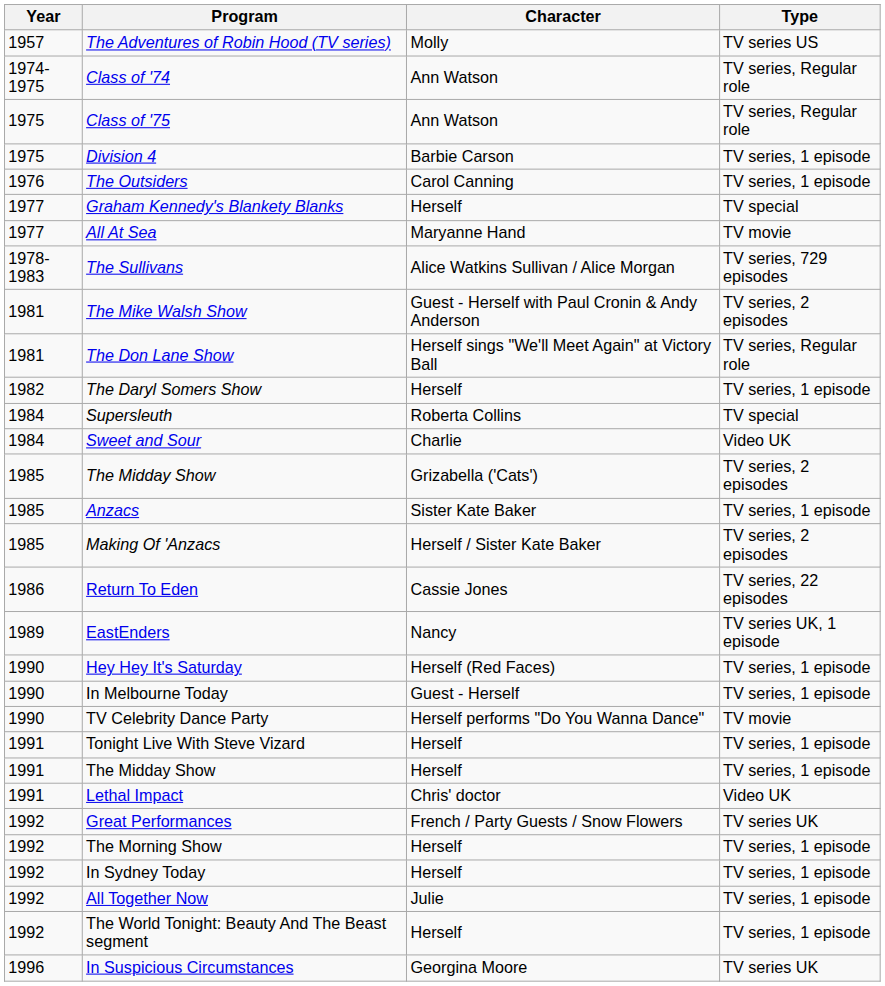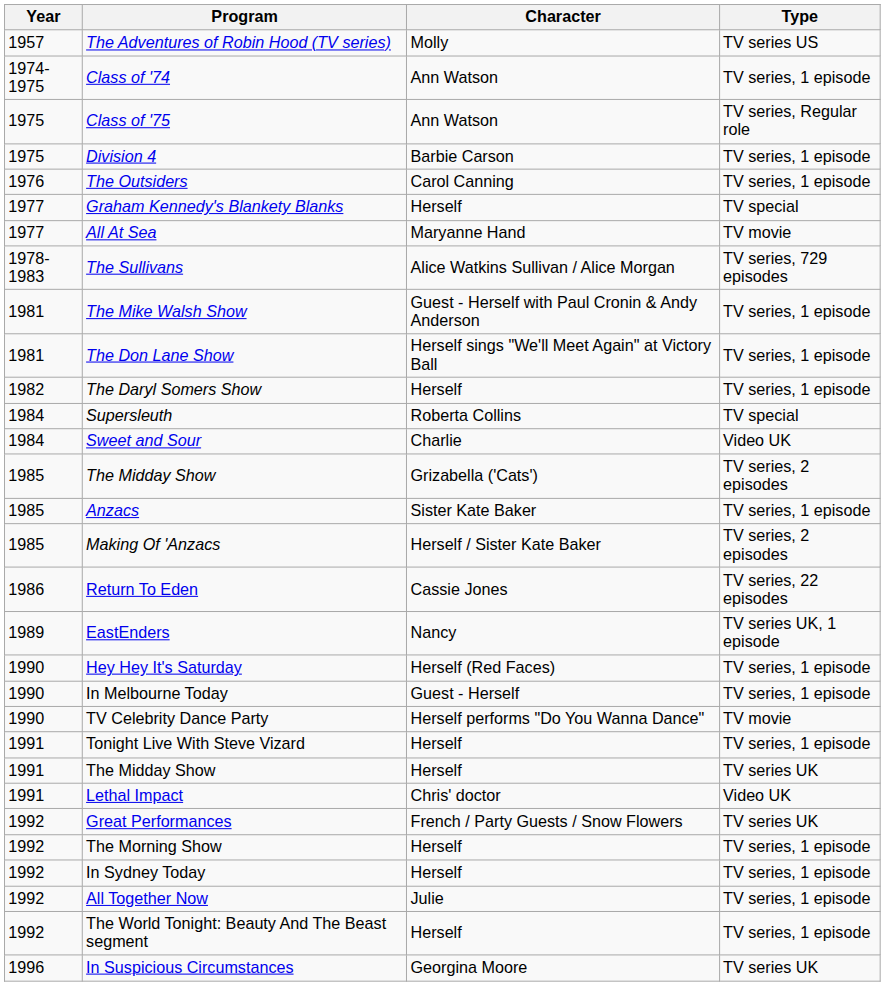 <table class="wikitable">
 <tr>
 <th>Year</th>
 <th>Program</th>
 <th>Character</th>
 <th>Type</th>
 </tr>
 <tr>
 <td>1957</td>
 <td><em><a href='#'>The Adventures of Robin Hood (TV series)</a></em></td>
 <td>Molly</td>
 <td>TV series US</td>
 </tr>
 <tr>
 <td>1974-1975</td>
 <td><em><a href='#'>Class of '74</a></em></td>
 <td>Ann Watson</td>
-<td>TV series, Regular role</td>
+<td>TV series, 1 episode</td>
 </tr>
 <tr>
 <td>1975</td>
 <td><em><a href='#'>Class of '75</a></em></td>
 <td>Ann Watson</td>
 <td>TV series, Regular role</td>
 </tr>
 <tr>
 <td>1975</td>
 <td><em><a href='#'>Division 4</a></em></td>
 <td>Barbie Carson</td>
 <td>TV series, 1 episode</td>
 </tr>
 <tr>
 <td>1976</td>
 <td><em><a href='#'>The Outsiders</a></em></td>
 <td>Carol Canning</td>
 <td>TV series, 1 episode</td>
 </tr>
 <tr>
 <td>1977</td>
 <td><em><a href='#'>Graham Kennedy's Blankety Blanks</a></em></td>
 <td>Herself</td>
 <td>TV special</td>
 </tr>
 <tr>
 <td>1977</td>
 <td><em><a href='#'>All At Sea</a></em></td>
 <td>Maryanne Hand</td>
 <td>TV movie</td>
 </tr>
 <tr>
 <td>1978-1983</td>
 <td><em><a href='#'>The Sullivans</a></em></td>
 <td>Alice Watkins Sullivan / Alice Morgan</td>
 <td>TV series, 729 episodes</td>
 </tr>
 <tr>
 <td>1981</td>
 <td><em><a href='#'>The Mike Walsh Show</a></em></td>
 <td>Guest - Herself with Paul Cronin & Andy Anderson</td>
-<td>TV series, 2 episodes</td>
+<td>TV series, 1 episode</td>
 </tr>
 <tr>
 <td>1981</td>
 <td><em><a href='#'>The Don Lane Show</a></em></td>
 <td>Herself sings "We'll Meet Again" at Victory Ball</td>
-<td>TV series, Regular role</td>
+<td>TV series, 1 episode</td>
 </tr>
 <tr>
 <td>1982</td>
 <td><em>The Daryl Somers Show</em></td>
 <td>Herself</td>
 <td>TV series, 1 episode</td>
 </tr>
 <tr>
 <td>1984</td>
 <td><em>Supersleuth</em></td>
 <td>Roberta Collins</td>
 <td>TV special</td>
 </tr>
 <tr>
 <td>1984</td>
 <td><em><a href='#'>Sweet and Sour</a></em></td>
 <td>Charlie</td>
 <td>Video UK</td>
 </tr>
 <tr>
 <td>1985</td>
 <td><em>The Midday Show</em></td>
 <td>Grizabella ('Cats')</td>
 <td>TV series, 2 episodes</td>
 </tr>
 <tr>
 <td>1985</td>
 <td><em><a href='#'>Anzacs</a></em></td>
 <td>Sister Kate Baker</td>
 <td>TV series, 1 episode</td>
 </tr>
 <tr>
 <td>1985</td>
 <td><em>Making Of 'Anzacs<strong></td>
 <td>Herself / Sister Kate Baker</td>
 <td>TV series, 2 episodes</td>
 </tr>
 <tr>
 <td>1986</td>
 <td></em><a href='#'>Return To Eden</a><em></td>
 <td>Cassie Jones</td>
 <td>TV series, 22 episodes</td>
 </tr>
 <tr>
 <td>1989</td>
 <td></em><a href='#'>EastEnders</a><em></td>
 <td>Nancy</td>
 <td>TV series UK, 1 episode</td>
 </tr>
 <tr>
 <td>1990</td>
 <td></em><a href='#'>Hey Hey It's Saturday</a><em></td>
 <td>Herself (Red Faces)</td>
 <td>TV series, 1 episode</td>
 </tr>
 <tr>
 <td>1990</td>
 <td></em>In Melbourne Today<em></td>
 <td>Guest - Herself</td>
 <td>TV series, 1 episode</td>
 </tr>
 <tr>
 <td>1990</td>
 <td></em>TV Celebrity Dance Party<em></td>
 <td>Herself performs "Do You Wanna Dance"</td>
 <td>TV movie</td>
 </tr>
 <tr>
 <td>1991</td>
 <td></em>Tonight Live With Steve Vizard<em></td>
 <td>Herself</td>
 <td>TV series, 1 episode</td>
 </tr>
 <tr>
 <td>1991</td>
 <td></em>The Midday Show<em></td>
 <td>Herself</td>
-<td>TV series, 1 episode</td>
+<td>TV series UK</td>
 </tr>
 <tr>
 <td>1991</td>
 <td></em><a href='#'>Lethal Impact</a><em></td>
 <td>Chris' doctor</td>
 <td>Video UK</td>
 </tr>
 <tr>
 <td>1992</td>
 <td></em><a href='#'>Great Performances</a><em></td>
 <td>French / Party Guests / Snow Flowers</td>
 <td>TV series UK</td>
 </tr>
 <tr>
 <td>1992</td>
 <td></em>The Morning Show<em></td>
 <td>Herself</td>
 <td>TV series, 1 episode</td>
 </tr>
 <tr>
 <td>1992</td>
 <td></em>In Sydney Today<em></td>
 <td>Herself</td>
 <td>TV series, 1 episode</td>
 </tr>
 <tr>
 <td>1992</td>
 <td></em><a href='#'>All Together Now</a><em></td>
 <td>Julie</td>
 <td>TV series, 1 episode</td>
 </tr>
 <tr>
 <td>1992</td>
 <td></em>The World Tonight: Beauty And The Beast segment<em></td>
 <td>Herself</td>
 <td>TV series, 1 episode</td>
 </tr>
 <tr>
 <td>1996</td>
 <td></em><a href='#'>In Suspicious Circumstances</a><em></td>
 <td>Georgina Moore</td>
 <td>TV series UK</td>
 </tr>
 </table>
